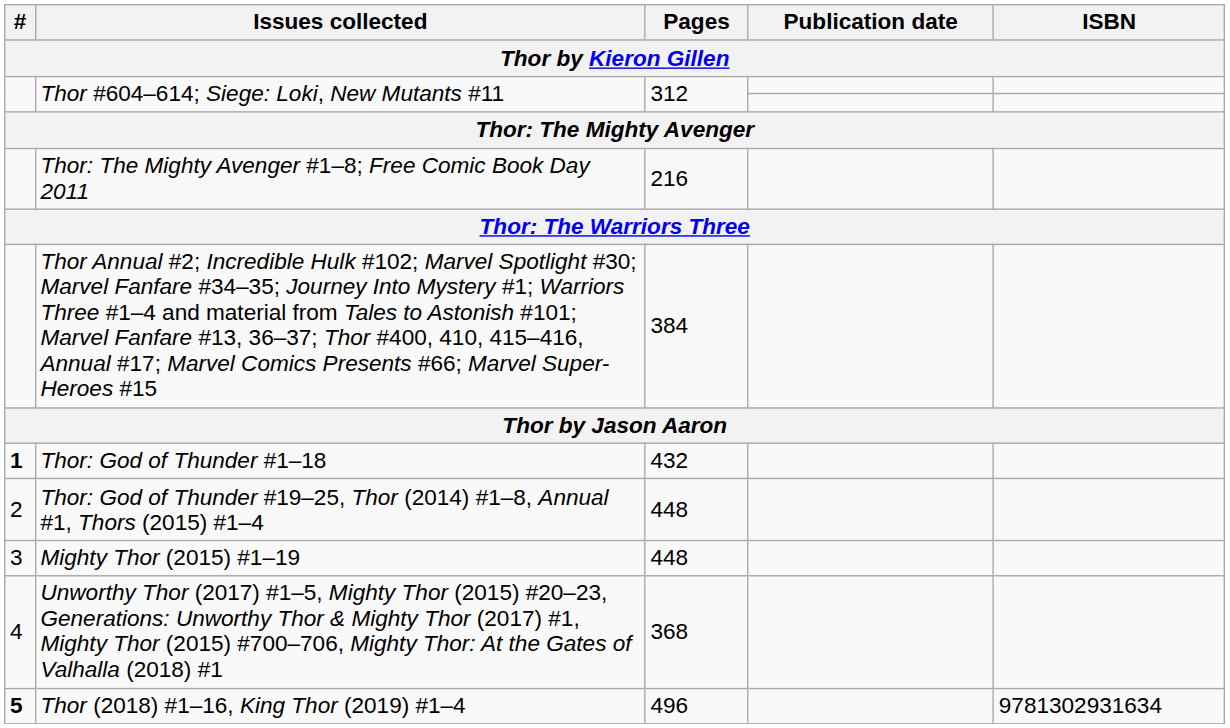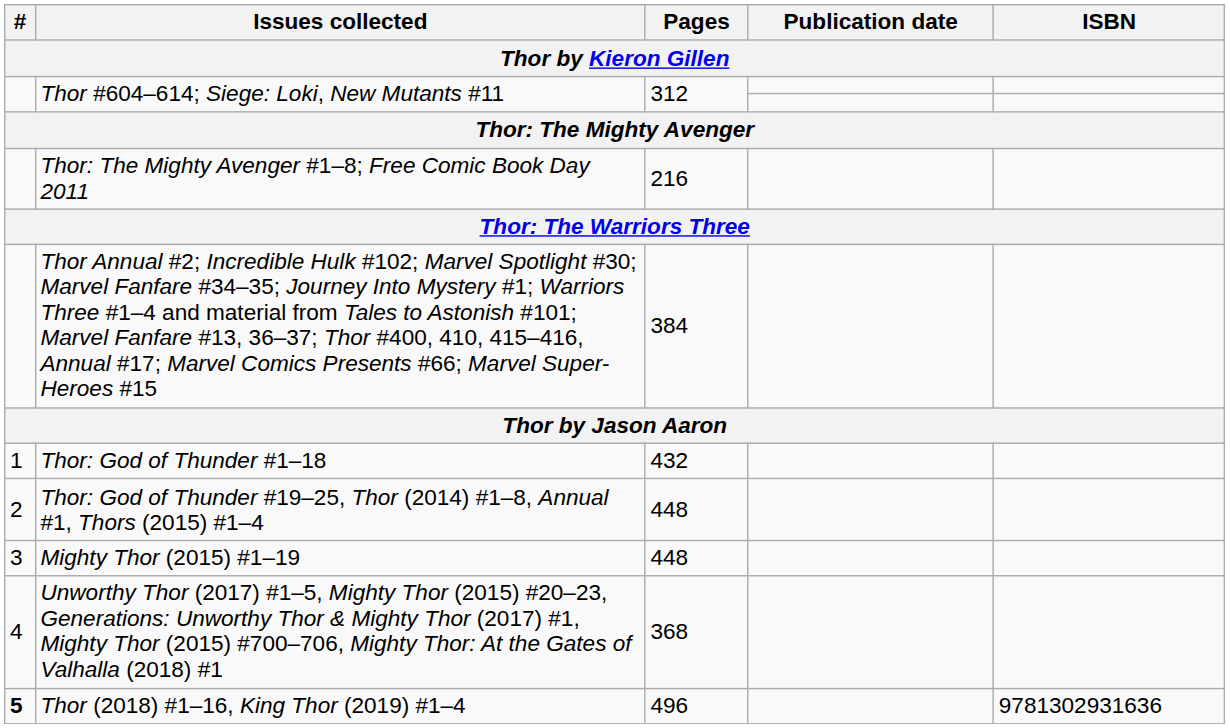 <table class="wikitable sortable" width=98%>
 <tr>
 <th class="unsortable">#</th>
 <th class="unsortable" width="50%">Issues collected</th>
 <th>Pages</th>
 <th>Publication date</th>
 <th class="unsortable">ISBN</th>
 </tr>
 <tr>
 <th colspan="5"><strong><em>Thor by <a href='#'>Kieron Gillen</a></em></strong></th>
 </tr>
 <tr>
 <td rowspan="2"></td>
 <td rowspan="2"><em>Thor</em> #604–614; <em>Siege: Loki</em>, <em>New Mutants</em> #11</td>
 <td rowspan="2">312</td>
 <td></td>
 <td></td>
 </tr>
 <tr>
 <td></td>
 <td></td>
 </tr>
 <tr>
 <th colspan="5"><strong><em>Thor: The Mighty Avenger</em></strong></th>
 </tr>
 <tr>
 <td></td>
 <td><em>Thor: The Mighty Avenger</em> #1–8; <em>Free Comic Book Day 2011</em></td>
 <td>216</td>
 <td></td>
 <td></td>
 </tr>
 <tr>
 <th colspan="5"><strong><em><a href='#'>Thor: The Warriors Three</a></em></strong></th>
 </tr>
 <tr>
 <td></td>
 <td><em>Thor Annual</em> #2; <em>Incredible Hulk</em> #102; <em>Marvel Spotlight</em> #30; <em>Marvel Fanfare</em> #34–35; <em>Journey Into Mystery</em> #1; <em>Warriors Three</em> #1–4 and material from <em>Tales to Astonish</em> #101; <em>Marvel Fanfare</em> #13, 36–37; <em>Thor</em> #400, 410, 415–416, <em>Annual</em> #17; <em>Marvel Comics Presents</em> #66; <em>Marvel Super-Heroes</em> #15</td>
 <td>384</td>
 <td></td>
 <td></td>
 </tr>
 <tr>
 <th colspan="5"><strong><em>Thor by Jason Aaron</em></strong></th>
 </tr>
 <tr>
-<td><strong>1</strong></td>
+<td>1</td>
 <td><em>Thor: God of Thunder</em> #1–18</td>
 <td>432</td>
 <td></td>
 <td></td>
 </tr>
 <tr>
 <td>2</td>
 <td><em>Thor: God of Thunder</em> #19–25, <em>Thor</em> (2014) #1–8, <em>Annual</em> #1, <em>Thors</em> (2015) #1–4</td>
 <td>448</td>
 <td></td>
 <td></td>
 </tr>
 <tr>
 <td>3</td>
 <td><em>Mighty Thor</em> (2015) #1–19</td>
 <td>448</td>
 <td></td>
 <td></td>
 </tr>
 <tr>
 <td>4</td>
 <td><em>Unworthy Thor</em> (2017) #1–5, <em>Mighty Thor</em> (2015) #20–23, <em>Generations: Unworthy Thor & Mighty Thor</em> (2017) #1, <em>Mighty Thor</em> (2015) #700–706, <em>Mighty Thor: At the Gates of Valhalla</em> (2018) #1</td>
 <td>368</td>
 <td></td>
 <td></td>
 </tr>
 <tr>
 <td><strong>5</strong></td>
 <td><em>Thor</em> (2018) #1–16, <em>King Thor</em> (2019) #1–4</td>
 <td>496</td>
 <td></td>
-<td>9781302931634</td>
+<td>9781302931636</td>
 </tr>
 </table>
